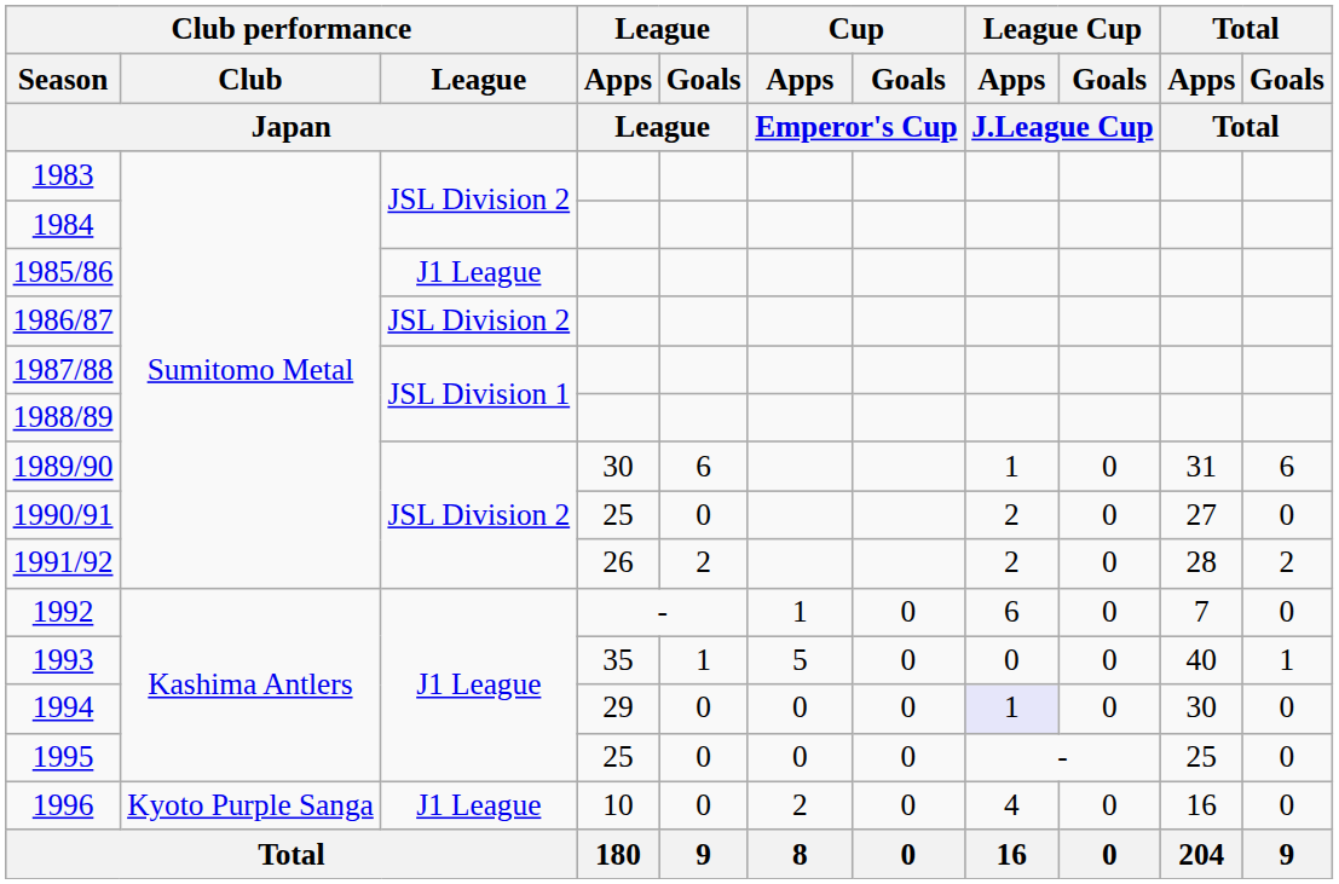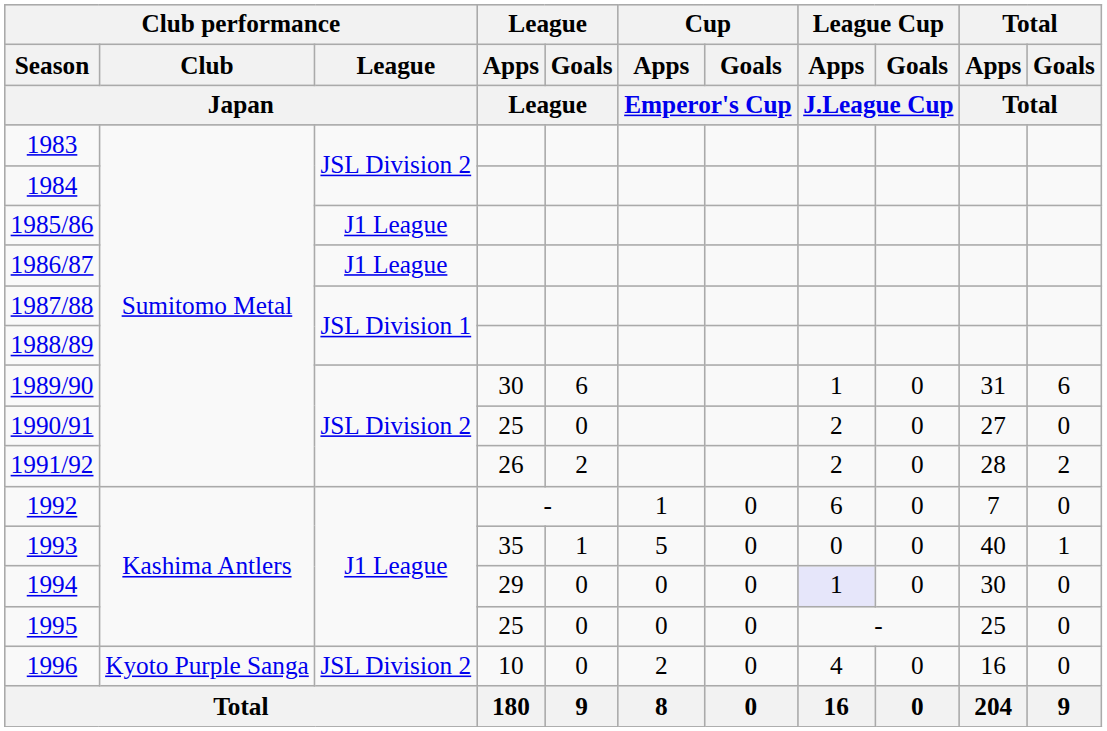 <table class="wikitable" style="text-align:center;">
 <tr>
 <th colspan=3>Club performance</th>
 <th colspan=2>League</th>
 <th colspan=2>Cup</th>
 <th colspan=2>League Cup</th>
 <th colspan=2>Total</th>
 </tr>
 <tr>
 <th>Season</th>
 <th>Club</th>
 <th>League</th>
 <th>Apps</th>
 <th>Goals</th>
 <th>Apps</th>
 <th>Goals</th>
 <th>Apps</th>
 <th>Goals</th>
 <th>Apps</th>
 <th>Goals</th>
 </tr>
 <tr>
 <th colspan=3>Japan</th>
 <th colspan=2>League</th>
 <th colspan=2><a href='#'>Emperor's Cup</a></th>
 <th colspan=2><a href='#'>J.League Cup</a></th>
 <th colspan=2>Total</th>
 </tr>
 <tr>
 <td><a href='#'>1983</a></td>
 <td rowspan="9"><a href='#'>Sumitomo Metal</a></td>
 <td rowspan="2"><a href='#'>JSL Division 2</a></td>
 <td></td>
 <td></td>
 <td></td>
 <td></td>
 <td></td>
 <td></td>
 <td></td>
 <td></td>
 </tr>
 <tr>
 <td><a href='#'>1984</a></td>
 <td></td>
 <td></td>
 <td></td>
 <td></td>
 <td></td>
 <td></td>
 <td></td>
 <td></td>
 </tr>
 <tr>
 <td><a href='#'>1985/86</a></td>
 <td><a href='#'>J1 League</a></td>
 <td></td>
 <td></td>
 <td></td>
 <td></td>
 <td></td>
 <td></td>
 <td></td>
 <td></td>
 </tr>
 <tr>
 <td><a href='#'>1986/87</a></td>
-<td><a href='#'>JSL Division 2</a></td>
+<td><a href='#'>J1 League</a></td>
 <td></td>
 <td></td>
 <td></td>
 <td></td>
 <td></td>
 <td></td>
 <td></td>
 <td></td>
 </tr>
 <tr>
 <td><a href='#'>1987/88</a></td>
 <td rowspan="2"><a href='#'>JSL Division 1</a></td>
 <td></td>
 <td></td>
 <td></td>
 <td></td>
 <td></td>
 <td></td>
 <td></td>
 <td></td>
 </tr>
 <tr>
 <td><a href='#'>1988/89</a></td>
 <td></td>
 <td></td>
 <td></td>
 <td></td>
 <td></td>
 <td></td>
 <td></td>
 <td></td>
 </tr>
 <tr>
 <td><a href='#'>1989/90</a></td>
 <td rowspan="3"><a href='#'>JSL Division 2</a></td>
 <td>30</td>
 <td>6</td>
 <td></td>
 <td></td>
 <td>1</td>
 <td>0</td>
 <td>31</td>
 <td>6</td>
 </tr>
 <tr>
 <td><a href='#'>1990/91</a></td>
 <td>25</td>
 <td>0</td>
 <td></td>
 <td></td>
 <td>2</td>
 <td>0</td>
 <td>27</td>
 <td>0</td>
 </tr>
 <tr>
 <td><a href='#'>1991/92</a></td>
 <td>26</td>
 <td>2</td>
 <td></td>
 <td></td>
 <td>2</td>
 <td>0</td>
 <td>28</td>
 <td>2</td>
 </tr>
 <tr>
 <td><a href='#'>1992</a></td>
 <td rowspan="4"><a href='#'>Kashima Antlers</a></td>
 <td rowspan="4"><a href='#'>J1 League</a></td>
 <td colspan="2">-</td>
 <td>1</td>
 <td>0</td>
 <td>6</td>
 <td>0</td>
 <td>7</td>
 <td>0</td>
 </tr>
 <tr>
 <td><a href='#'>1993</a></td>
 <td>35</td>
 <td>1</td>
 <td>5</td>
 <td>0</td>
 <td>0</td>
 <td>0</td>
 <td>40</td>
 <td>1</td>
 </tr>
 <tr>
 <td><a href='#'>1994</a></td>
 <td>29</td>
 <td>0</td>
 <td>0</td>
 <td>0</td>
 <td style="background: lavender;">1</td>
 <td>0</td>
 <td>30</td>
 <td>0</td>
 </tr>
 <tr>
 <td><a href='#'>1995</a></td>
 <td>25</td>
 <td>0</td>
 <td>0</td>
 <td>0</td>
 <td colspan="2">-</td>
 <td>25</td>
 <td>0</td>
 </tr>
 <tr>
 <td><a href='#'>1996</a></td>
 <td><a href='#'>Kyoto Purple Sanga</a></td>
-<td><a href='#'>J1 League</a></td>
+<td><a href='#'>JSL Division 2</a></td>
 <td>10</td>
 <td>0</td>
 <td>2</td>
 <td>0</td>
 <td>4</td>
 <td>0</td>
 <td>16</td>
 <td>0</td>
 </tr>
 <tr>
 <th colspan=3>Total</th>
 <th>180</th>
 <th>9</th>
 <th>8</th>
 <th>0</th>
 <th>16</th>
 <th>0</th>
 <th>204</th>
 <th>9</th>
 </tr>
 </table>
